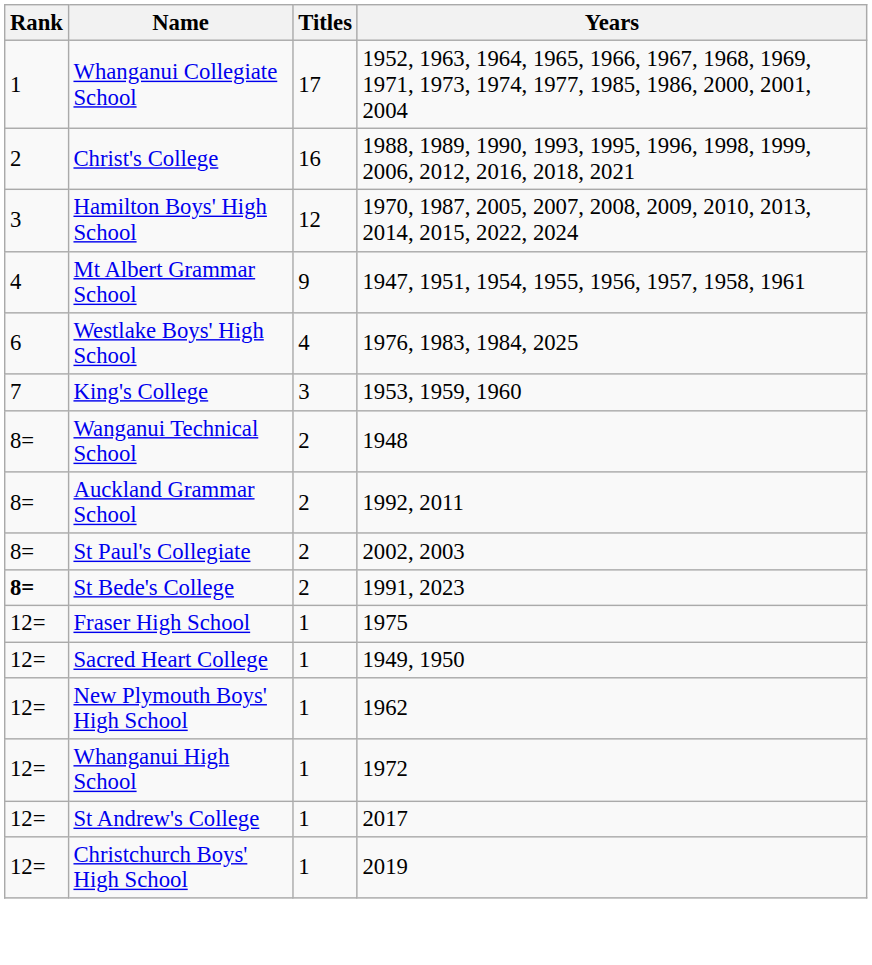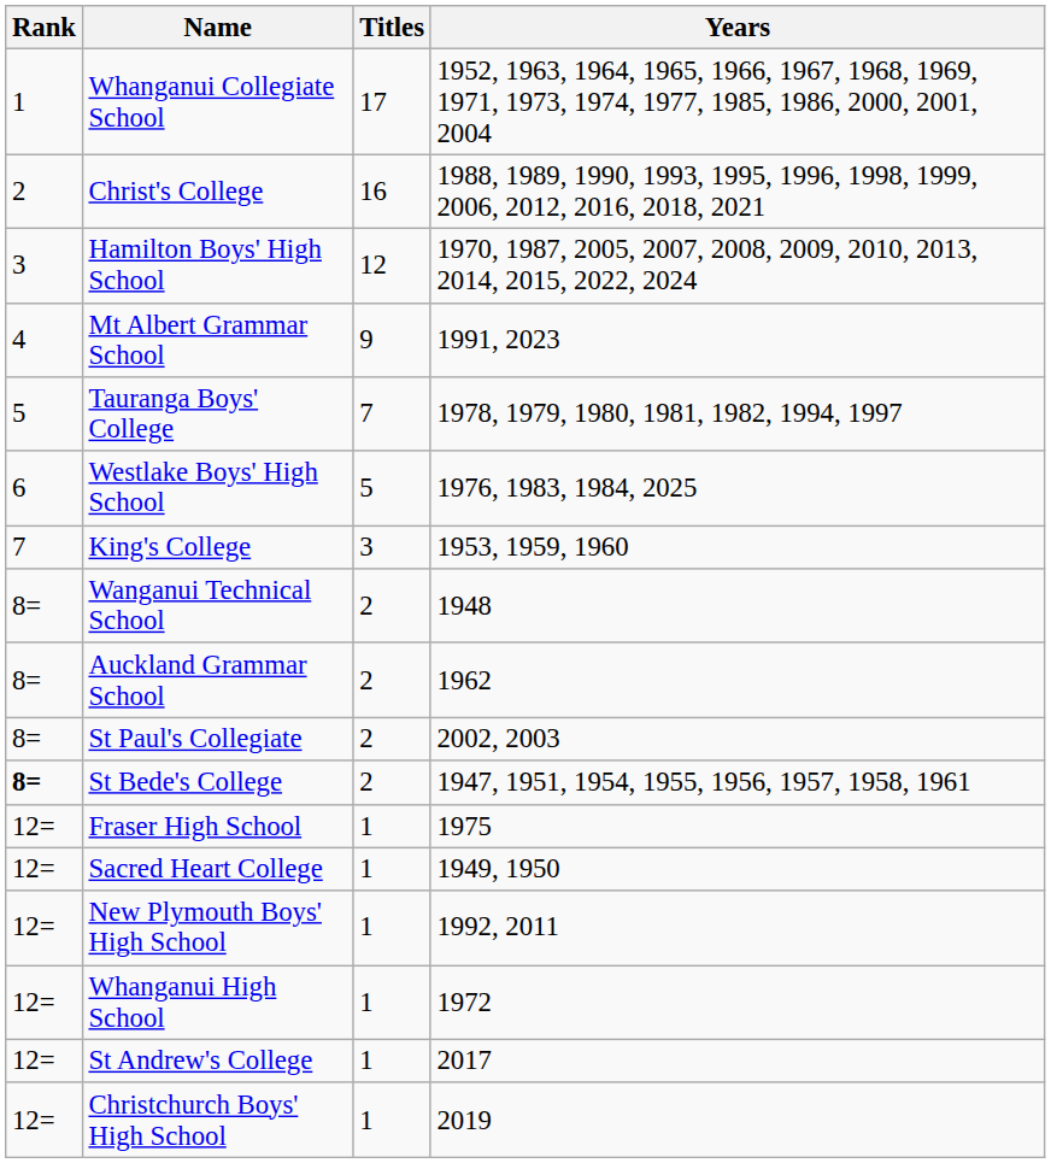 <table class="wikitable">
 <tr>
 <th>Rank</th>
 <th>Name</th>
 <th>Titles</th>
 <th>Years</th>
 </tr>
 <tr>
 <td>1</td>
 <td><a href='#'>Whanganui Collegiate School</a></td>
 <td>17</td>
 <td>1952, 1963, 1964, 1965, 1966, 1967, 1968, 1969, 1971, 1973, 1974, 1977, 1985, 1986, 2000, 2001, 2004</td>
 </tr>
 <tr>
 <td>2</td>
 <td><a href='#'>Christ's College</a></td>
 <td>16</td>
 <td>1988, 1989, 1990, 1993, 1995, 1996, 1998, 1999, 2006, 2012, 2016, 2018, 2021</td>
 </tr>
 <tr>
 <td>3</td>
 <td><a href='#'>Hamilton Boys' High School</a></td>
 <td>12</td>
 <td>1970, 1987, 2005, 2007, 2008, 2009, 2010, 2013, 2014, 2015, 2022, 2024</td>
 </tr>
 <tr>
 <td>4</td>
 <td><a href='#'>Mt Albert Grammar School</a></td>
 <td>9</td>
-<td>1947, 1951, 1954, 1955, 1956, 1957, 1958, 1961</td>
+<td>1991, 2023</td>
+</tr>
+<tr>
+<td>5</td>
+<td><a href='#'>Tauranga Boys' College</a></td>
+<td>7</td>
+<td>1978, 1979, 1980, 1981, 1982, 1994, 1997</td>
 </tr>
 <tr>
 <td>6</td>
 <td><a href='#'>Westlake Boys' High School</a></td>
-<td>4</td>
+<td>5</td>
 <td>1976, 1983, 1984, 2025</td>
 </tr>
 <tr>
 <td>7</td>
 <td><a href='#'>King's College</a></td>
 <td>3</td>
 <td>1953, 1959, 1960</td>
 </tr>
 <tr>
 <td>8=</td>
 <td><a href='#'>Wanganui Technical School</a></td>
 <td>2</td>
 <td>1948</td>
 </tr>
 <tr>
 <td>8=</td>
 <td><a href='#'>Auckland Grammar School</a></td>
 <td>2</td>
-<td>1992, 2011</td>
+<td>1962</td>
 </tr>
 <tr>
 <td>8=</td>
 <td><a href='#'>St Paul's Collegiate</a></td>
 <td>2</td>
 <td>2002, 2003</td>
 </tr>
 <tr>
 <td><strong>8=</strong></td>
 <td><a href='#'>St Bede's College</a></td>
 <td>2</td>
-<td>1991, 2023</td>
+<td>1947, 1951, 1954, 1955, 1956, 1957, 1958, 1961</td>
 </tr>
 <tr>
 <td>12=</td>
 <td><a href='#'>Fraser High School</a></td>
 <td>1</td>
 <td>1975</td>
 </tr>
 <tr>
 <td>12=</td>
 <td><a href='#'>Sacred Heart College</a></td>
 <td>1</td>
 <td>1949, 1950</td>
 </tr>
 <tr>
 <td>12=</td>
 <td><a href='#'>New Plymouth Boys' High School</a></td>
 <td>1</td>
-<td>1962</td>
+<td>1992, 2011</td>
 </tr>
 <tr>
 <td>12=</td>
 <td><a href='#'>Whanganui High School</a></td>
 <td>1</td>
 <td>1972</td>
 </tr>
 <tr>
 <td>12=</td>
 <td><a href='#'>St Andrew's College</a></td>
 <td>1</td>
 <td>2017</td>
 </tr>
 <tr>
 <td>12=</td>
 <td><a href='#'>Christchurch Boys' High School</a></td>
 <td>1</td>
 <td>2019</td>
 </tr>
 </table>
